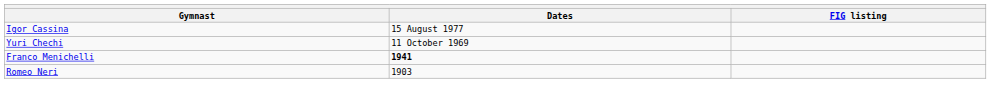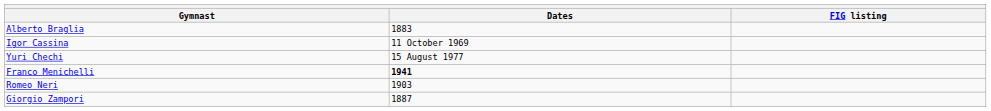 <table class="wikitable mw-collapsible mw-collapsed" width="75%">
 <tr>
 <th colspan="3"></th>
 </tr>
 <tr>
 <th>Gymnast</th>
 <th>Dates</th>
 <th><a href='#'>FIG</a> listing</th>
 </tr>
 <tr>
+<td><a href='#'>Alberto Braglia</a></td>
+<td>1883</td>
+<td></td>
+</tr>
+<tr>
 <td><a href='#'>Igor Cassina</a></td>
-<td>15 August 1977</td>
+<td>11 October 1969</td>
 <td></td>
 </tr>
 <tr>
 <td><a href='#'>Yuri Chechi</a></td>
-<td>11 October 1969</td>
+<td>15 August 1977</td>
 <td></td>
 </tr>
 <tr>
 <td><a href='#'>Franco Menichelli</a></td>
 <td><strong>1941</strong></td>
 <td></td>
 </tr>
 <tr>
 <td><a href='#'>Romeo Neri</a></td>
 <td>1903</td>
 <td></td>
 </tr>
+<tr>
+<td><a href='#'>Giorgio Zampori</a></td>
+<td>1887</td>
+<td></td>
+</tr>
 </table>
